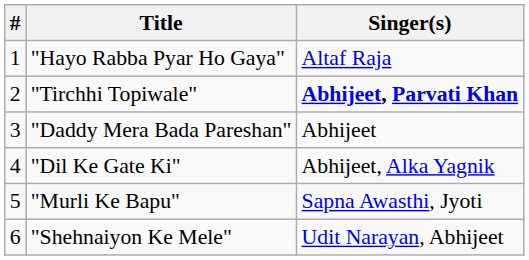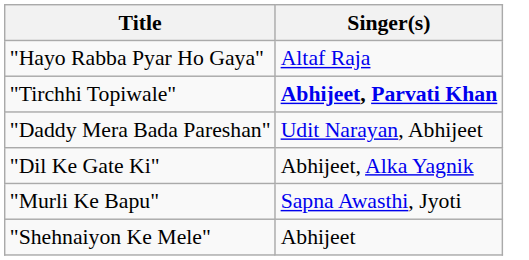 <table class="wikitable" style="font-size:95%;">
 <tr>
-<th>#</th>
 <th>Title</th>
 <th>Singer(s)</th>
 </tr>
 <tr>
-<td>1</td>
 <td>"Hayo Rabba Pyar Ho Gaya"</td>
 <td><a href='#'>Altaf Raja</a></td>
 </tr>
 <tr>
-<td>2</td>
 <td>"Tirchhi Topiwale"</td>
 <td><strong><a href='#'>Abhijeet</a>, <a href='#'>Parvati Khan</a></strong></td>
 </tr>
 <tr>
-<td>3</td>
 <td>"Daddy Mera Bada Pareshan"</td>
-<td>Abhijeet</td>
+<td><a href='#'>Udit Narayan</a>, Abhijeet</td>
 </tr>
 <tr>
-<td>4</td>
 <td>"Dil Ke Gate Ki"</td>
 <td>Abhijeet, <a href='#'>Alka Yagnik</a></td>
 </tr>
 <tr>
-<td>5</td>
 <td>"Murli Ke Bapu"</td>
 <td><a href='#'>Sapna Awasthi</a>, Jyoti</td>
 </tr>
 <tr>
-<td>6</td>
 <td>"Shehnaiyon Ke Mele"</td>
-<td><a href='#'>Udit Narayan</a>, Abhijeet</td>
+<td>Abhijeet</td>
 </tr>
 </table>
